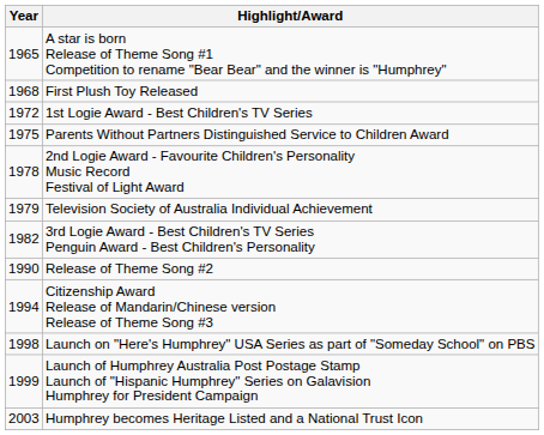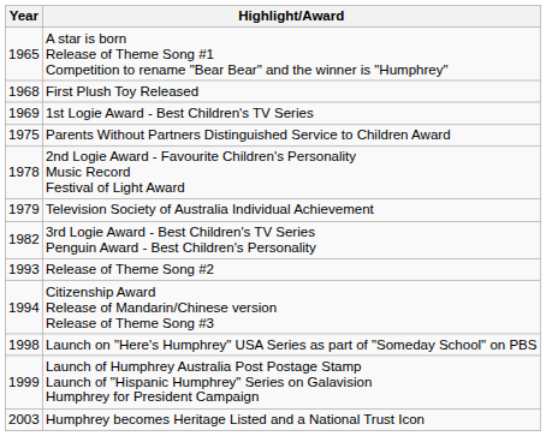 <table class="wikitable">
 <tr>
 <th>Year</th>
 <th>Highlight/Award</th>
 </tr>
 <tr>
 <td>1965</td>
 <td>A star is born<br>Release of Theme Song #1<br>Competition to rename "Bear Bear" and the winner is "Humphrey"</td>
 </tr>
 <tr>
 <td>1968</td>
 <td>First Plush Toy Released</td>
 </tr>
 <tr>
-<td>1972</td>
+<td>1969</td>
 <td>1st Logie Award - Best Children's TV Series</td>
 </tr>
 <tr>
 <td>1975</td>
 <td>Parents Without Partners Distinguished Service to Children Award</td>
 </tr>
 <tr>
 <td>1978</td>
 <td>2nd Logie Award - Favourite Children's Personality<br> Music Record<br>Festival of Light Award</td>
 </tr>
 <tr>
 <td>1979</td>
 <td>Television Society of Australia Individual Achievement</td>
 </tr>
 <tr>
 <td>1982</td>
 <td>3rd Logie Award - Best Children's TV Series<br>Penguin Award - Best Children's Personality</td>
 </tr>
 <tr>
-<td>1990</td>
+<td>1993</td>
 <td>Release of Theme Song #2</td>
 </tr>
 <tr>
 <td>1994</td>
 <td>Citizenship Award<br>Release of Mandarin/Chinese version<br>Release of Theme Song #3</td>
 </tr>
 <tr>
 <td>1998</td>
 <td>Launch on "Here's Humphrey" USA Series as part of "Someday School" on PBS</td>
 </tr>
 <tr>
 <td>1999</td>
 <td>Launch of Humphrey Australia Post Postage Stamp<br>Launch of "Hispanic Humphrey" Series on Galavision<br>Humphrey for President Campaign</td>
 </tr>
 <tr>
 <td>2003</td>
 <td>Humphrey becomes Heritage Listed and a National Trust Icon</td>
 </tr>
 </table>
